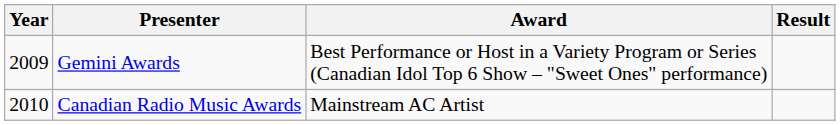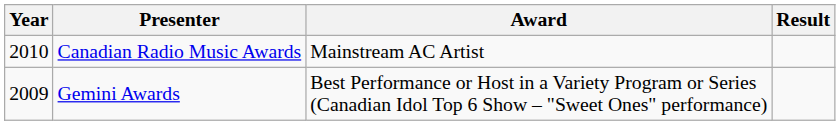 <table class="wikitable">
 <tr>
 <th>Year</th>
 <th>Presenter</th>
 <th>Award</th>
 <th>Result</th>
 </tr>
 <tr>
+<td>2010</td>
+<td><a href='#'>Canadian Radio Music Awards</a></td>
+<td>Mainstream AC Artist</td>
+<td></td>
+</tr>
+<tr>
 <td>2009</td>
 <td><a href='#'>Gemini Awards</a></td>
 <td>Best Performance or Host in a Variety Program or Series<br>(Canadian Idol Top 6 Show – "Sweet Ones" performance)</td>
 <td></td>
 </tr>
-<tr>
-<td>2010</td>
-<td><a href='#'>Canadian Radio Music Awards</a></td>
-<td>Mainstream AC Artist</td>
-<td></td>
-</tr>
 </table>
